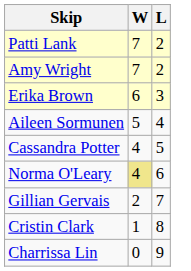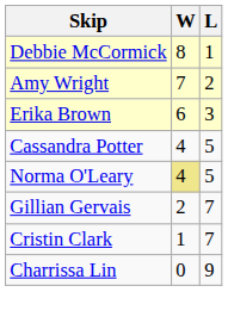 <table class="wikitable" border="1">
 <tr>
 <th>Skip</th>
 <th>W</th>
 <th>L</th>
 </tr>
 <tr bgcolor="#ffffcc">
-<td> <a href='#'>Patti Lank</a></td>
-<td>7</td>
-<td>2</td>
+<td> <a href='#'>Debbie McCormick</a></td>
+<td>8</td>
+<td>1</td>
 </tr>
 <tr bgcolor="#ffffcc">
 <td> <a href='#'>Amy Wright</a></td>
 <td>7</td>
 <td>2</td>
 </tr>
 <tr bgcolor="#ffffcc">
 <td> <a href='#'>Erika Brown</a></td>
 <td>6</td>
 <td>3</td>
 </tr>
 <tr>
-<td> <a href='#'>Aileen Sormunen</a></td>
-<td>5</td>
-<td>4</td>
-</tr>
-<tr>
 <td> <a href='#'>Cassandra Potter</a></td>
 <td>4</td>
 <td>5</td>
 </tr>
 <tr>
 <td> <a href='#'>Norma O'Leary</a></td>
 <td style="background: khaki;">4</td>
-<td>6</td>
+<td>5</td>
 </tr>
 <tr>
 <td> <a href='#'>Gillian Gervais</a></td>
 <td>2</td>
 <td>7</td>
 </tr>
 <tr>
 <td> <a href='#'>Cristin Clark</a></td>
 <td>1</td>
-<td>8</td>
+<td>7</td>
 </tr>
 <tr>
 <td> <a href='#'>Charrissa Lin</a></td>
 <td>0</td>
 <td>9</td>
 </tr>
 </table>
